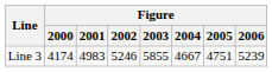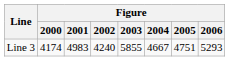 <table class="wikitable">
 <tr>
 <th rowspan="2">Line</th>
 <th colspan="7">Figure</th>
 </tr>
 <tr>
 <th>2000</th>
 <th>2001</th>
 <th>2002</th>
 <th>2003</th>
 <th>2004</th>
 <th>2005</th>
 <th>2006</th>
 </tr>
 <tr ---->
 <td align="center">Line 3</td>
 <td align="right">4174</td>
 <td align="right">4983</td>
-<td align="right">5246</td>
+<td align="right">4240</td>
 <td align="right">5855</td>
 <td align="right">4667</td>
 <td align="right">4751</td>
-<td align="right">5239</td>
+<td align="right">5293</td>
 </tr>
 </table>
